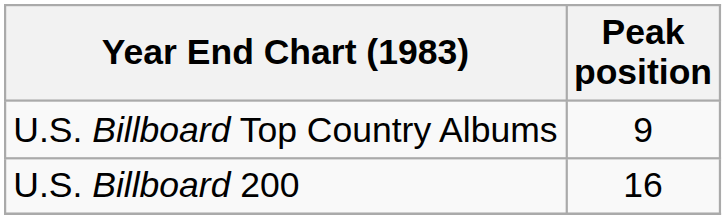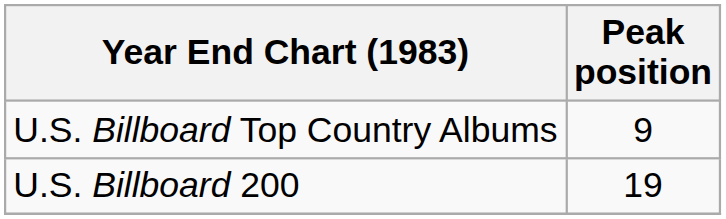 <table class="wikitable">
 <tr>
 <th>Year End Chart (1983)</th>
 <th>Peak<br>position</th>
 </tr>
 <tr>
 <td>U.S. <em>Billboard</em> Top Country Albums</td>
 <td align="center">9</td>
 </tr>
 <tr>
 <td>U.S. <em>Billboard</em> 200</td>
-<td align="center">16</td>
+<td align="center">19</td>
 </tr>
 <tr>
 </tr>
 </table>
